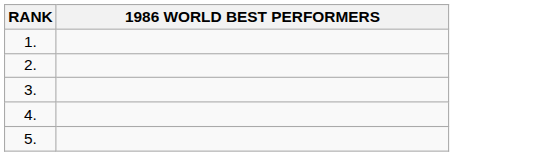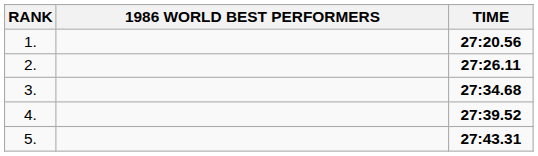 <table class="wikitable" style="border-collapse: collapse; font-size: 90%;">
 <tr>
 <th>RANK</th>
 <th align="center" style="width: 25em">1986 WORLD BEST PERFORMERS</th>
+<th align="center" style="width: 5em">TIME</th>
 </tr>
 <tr>
 <td align="center">1.</td>
 <td></td>
+<td align="center"><strong>27:20.56</strong></td>
 </tr>
 <tr>
 <td align="center">2.</td>
 <td></td>
+<td align="center"><strong>27:26.11</strong></td>
 </tr>
 <tr>
 <td align="center">3.</td>
 <td></td>
+<td align="center"><strong>27:34.68</strong></td>
 </tr>
 <tr>
 <td align="center">4.</td>
 <td></td>
+<td align="center"><strong>27:39.52</strong></td>
 </tr>
 <tr>
 <td align="center">5.</td>
 <td></td>
+<td align="center"><strong>27:43.31</strong></td>
 </tr>
 </table>
